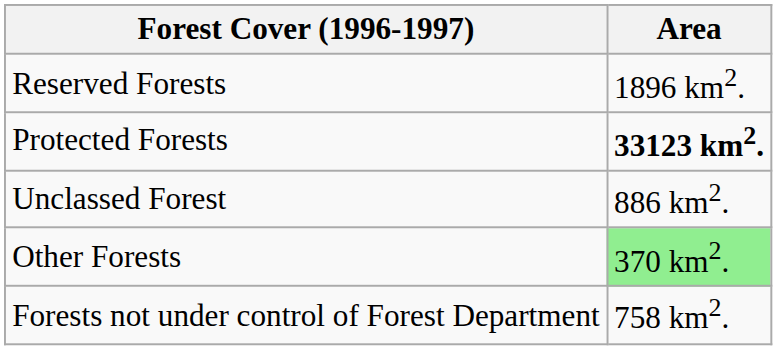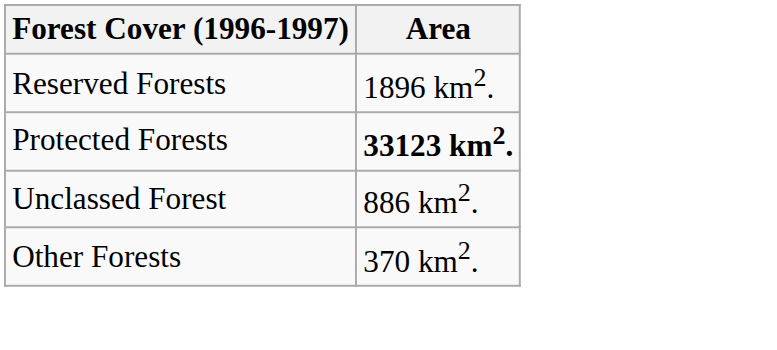 <table class="wikitable">
 <tr>
 <th>Forest Cover (1996-1997)</th>
 <th>Area</th>
 </tr>
 <tr>
 <td>Reserved Forests</td>
 <td>1896 km<sup>2</sup>.</td>
 </tr>
 <tr>
 <td>Protected Forests</td>
 <td><strong>33123 km<sup>2</sup>.</strong></td>
 </tr>
 <tr>
 <td>Unclassed Forest</td>
 <td>886 km<sup>2</sup>.</td>
 </tr>
 <tr>
 <td>Other Forests</td>
-<td style="background: lightgreen;">370 km<sup>2</sup>.</td>
-</tr>
-<tr>
-<td>Forests not under control of Forest Department</td>
-<td>758 km<sup>2</sup>.</td>
+<td>370 km<sup>2</sup>.</td>
 </tr>
 </table>
